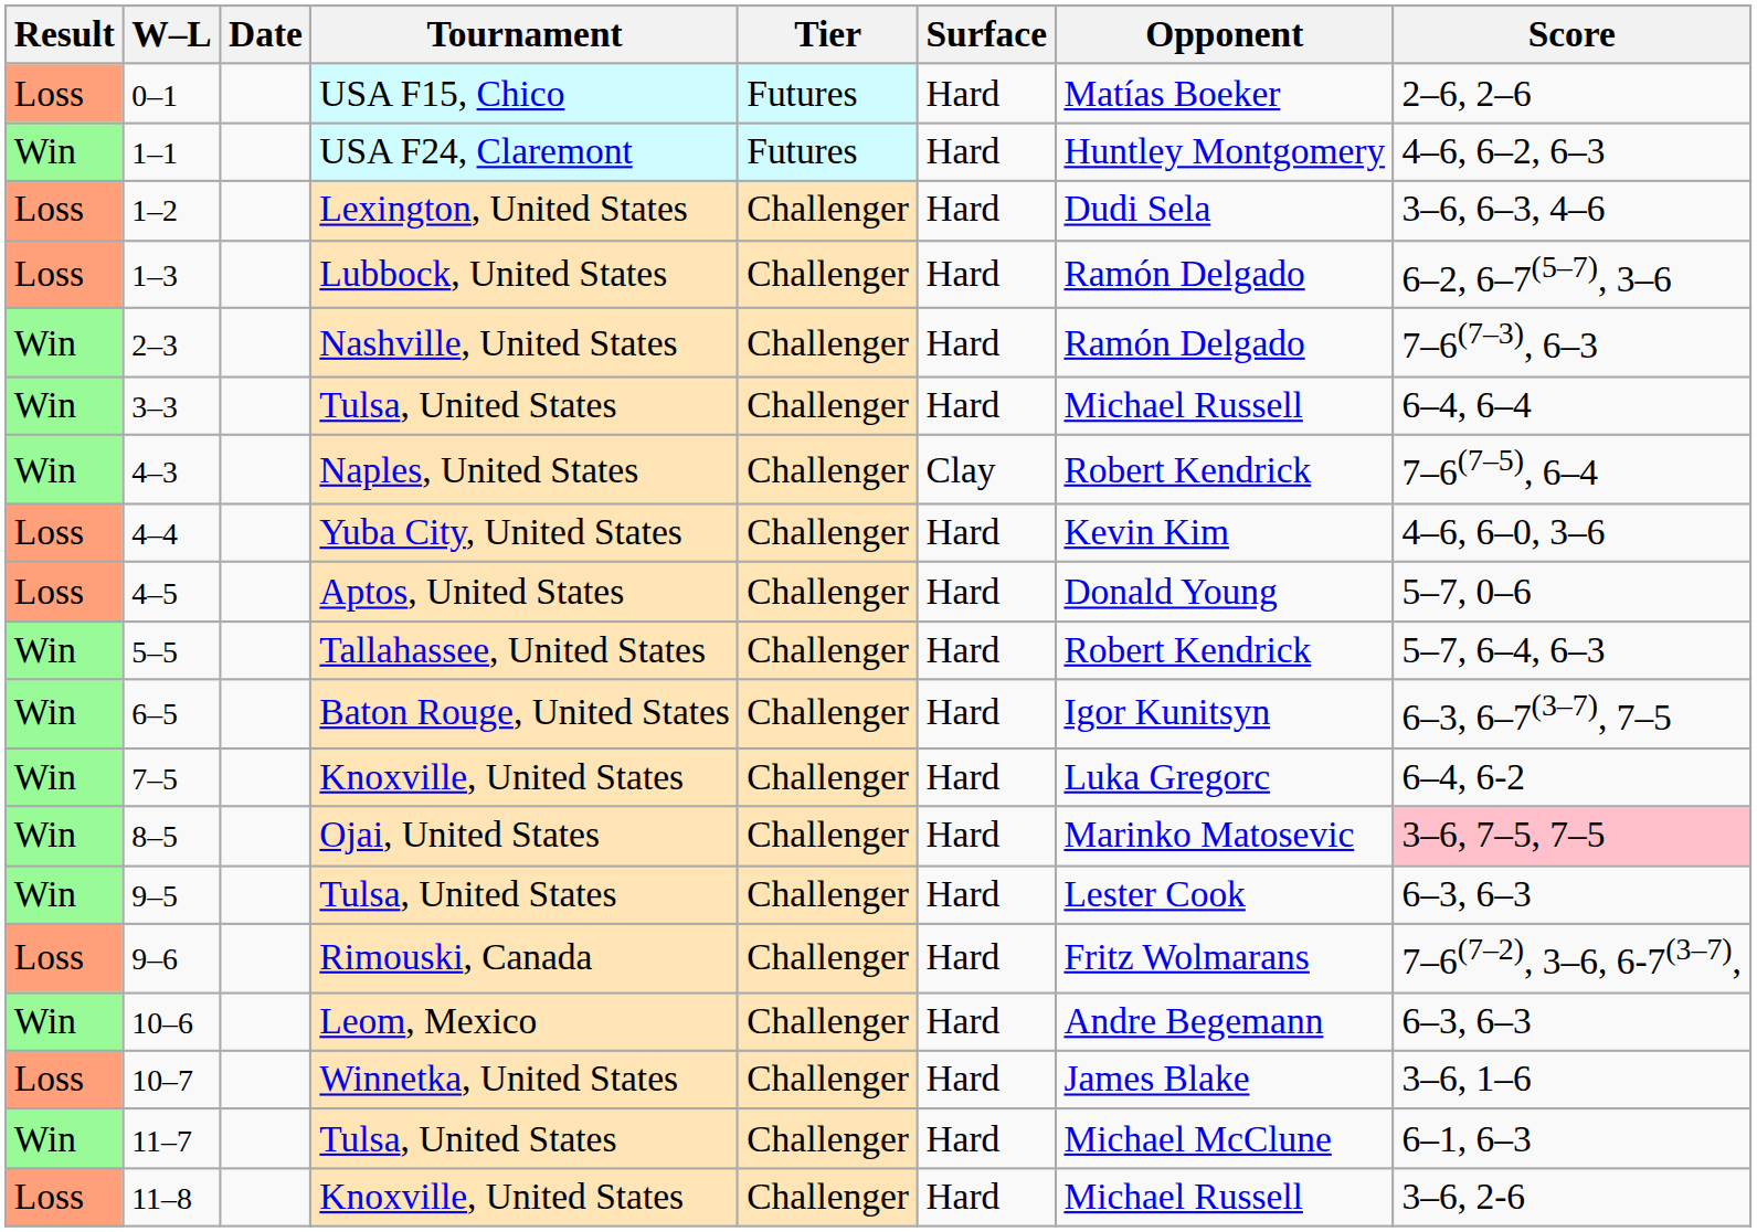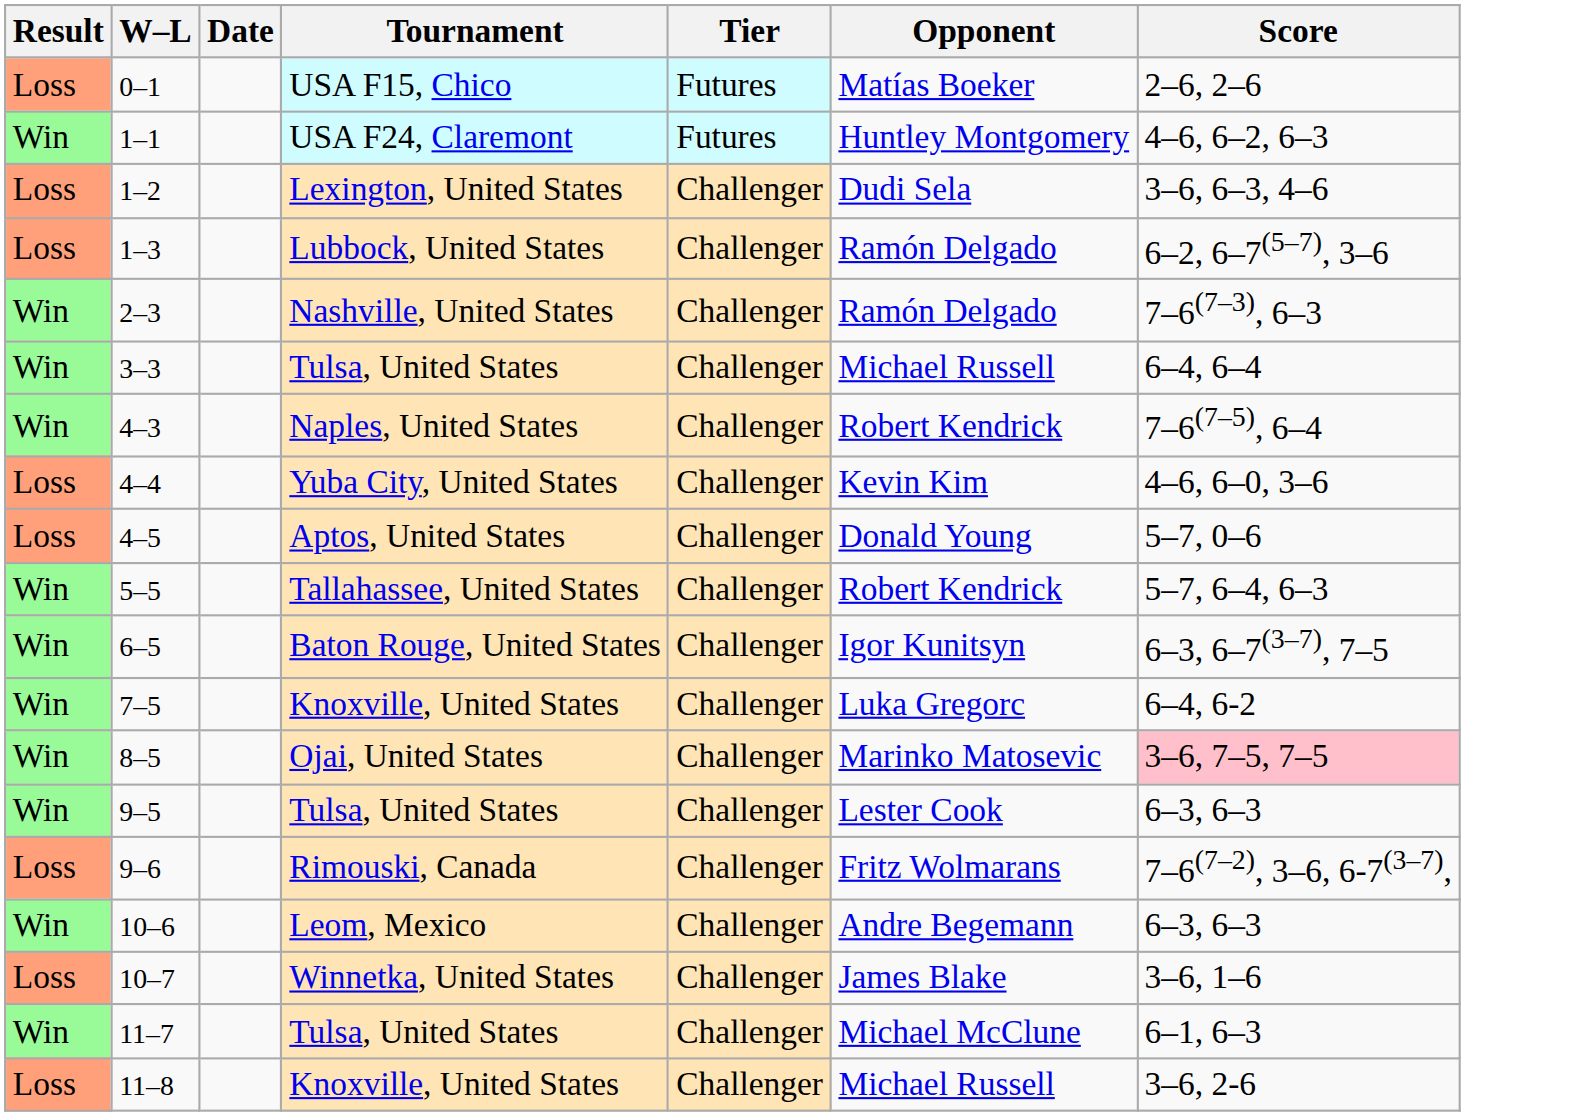 <table class="sortable wikitable">
 <tr>
 <th>Result</th>
 <th class="unsortable">W–L</th>
 <th>Date</th>
 <th>Tournament</th>
 <th>Tier</th>
-<th>Surface</th>
 <th>Opponent</th>
 <th class="unsortable">Score</th>
 </tr>
 <tr>
 <td bgcolor=FFA07A>Loss</td>
 <td><small>0–1</small></td>
 <td></td>
 <td style="background:#cffcff;">USA F15, <a href='#'>Chico</a></td>
 <td style="background:#cffcff;">Futures</td>
-<td>Hard</td>
 <td> <a href='#'>Matías Boeker</a></td>
 <td>2–6, 2–6</td>
 </tr>
 <tr>
 <td bgcolor=98FB98>Win</td>
 <td><small>1–1</small></td>
 <td></td>
 <td style="background:#cffcff;">USA F24, <a href='#'>Claremont</a></td>
 <td style="background:#cffcff;">Futures</td>
-<td>Hard</td>
 <td> <a href='#'>Huntley Montgomery</a></td>
 <td>4–6, 6–2, 6–3</td>
 </tr>
 <tr>
 <td bgcolor=FFA07A>Loss</td>
 <td><small>1–2</small></td>
 <td></td>
 <td style=background:moccasin><a href='#'>Lexington</a>, United States</td>
 <td style=background:moccasin>Challenger</td>
-<td>Hard</td>
 <td> <a href='#'>Dudi Sela</a></td>
 <td>3–6, 6–3, 4–6</td>
 </tr>
 <tr>
 <td bgcolor=FFA07A>Loss</td>
 <td><small>1–3</small></td>
 <td></td>
 <td style=background:moccasin><a href='#'>Lubbock</a>, United States</td>
 <td style=background:moccasin>Challenger</td>
-<td>Hard</td>
 <td> <a href='#'>Ramón Delgado</a></td>
 <td>6–2, 6–7<sup>(5–7)</sup>, 3–6</td>
 </tr>
 <tr>
 <td bgcolor=98FB98>Win</td>
 <td><small>2–3</small></td>
 <td></td>
 <td style=background:moccasin><a href='#'>Nashville</a>, United States</td>
 <td style=background:moccasin>Challenger</td>
-<td>Hard</td>
 <td> <a href='#'>Ramón Delgado</a></td>
 <td>7–6<sup>(7–3)</sup>, 6–3</td>
 </tr>
 <tr>
 <td bgcolor=98FB98>Win</td>
 <td><small>3–3</small></td>
 <td></td>
 <td style=background:moccasin><a href='#'>Tulsa</a>, United States</td>
 <td style=background:moccasin>Challenger</td>
-<td>Hard</td>
 <td> <a href='#'>Michael Russell</a></td>
 <td>6–4, 6–4</td>
 </tr>
 <tr>
 <td bgcolor=98FB98>Win</td>
 <td><small>4–3</small></td>
 <td></td>
 <td style=background:moccasin><a href='#'>Naples</a>, United States</td>
 <td style=background:moccasin>Challenger</td>
-<td>Clay</td>
 <td> <a href='#'>Robert Kendrick</a></td>
 <td>7–6<sup>(7–5)</sup>, 6–4</td>
 </tr>
 <tr>
 <td bgcolor=FFA07A>Loss</td>
 <td><small>4–4</small></td>
 <td></td>
 <td style=background:moccasin><a href='#'>Yuba City</a>, United States</td>
 <td style=background:moccasin>Challenger</td>
-<td>Hard</td>
 <td> <a href='#'>Kevin Kim</a></td>
 <td>4–6, 6–0, 3–6</td>
 </tr>
 <tr>
 <td bgcolor=FFA07A>Loss</td>
 <td><small>4–5</small></td>
 <td></td>
 <td style=background:moccasin><a href='#'>Aptos</a>, United States</td>
 <td style=background:moccasin>Challenger</td>
-<td>Hard</td>
 <td> <a href='#'>Donald Young</a></td>
 <td>5–7, 0–6</td>
 </tr>
 <tr>
 <td bgcolor=98FB98>Win</td>
 <td><small>5–5</small></td>
 <td></td>
 <td style=background:moccasin><a href='#'>Tallahassee</a>, United States</td>
 <td style=background:moccasin>Challenger</td>
-<td>Hard</td>
 <td> <a href='#'>Robert Kendrick</a></td>
 <td>5–7, 6–4, 6–3</td>
 </tr>
 <tr>
 <td bgcolor=98FB98>Win</td>
 <td><small>6–5</small></td>
 <td></td>
 <td style=background:moccasin><a href='#'>Baton Rouge</a>, United States</td>
 <td style=background:moccasin>Challenger</td>
-<td>Hard</td>
 <td> <a href='#'>Igor Kunitsyn</a></td>
 <td>6–3, 6–7<sup>(3–7)</sup>, 7–5</td>
 </tr>
 <tr>
 <td bgcolor=98FB98>Win</td>
 <td><small>7–5</small></td>
 <td></td>
 <td style=background:moccasin><a href='#'>Knoxville</a>, United States</td>
 <td style=background:moccasin>Challenger</td>
-<td>Hard</td>
 <td> <a href='#'>Luka Gregorc</a></td>
 <td>6–4, 6-2</td>
 </tr>
 <tr>
 <td bgcolor=98FB98>Win</td>
 <td><small>8–5</small></td>
 <td></td>
 <td style=background:moccasin><a href='#'>Ojai</a>, United States</td>
 <td style=background:moccasin>Challenger</td>
-<td>Hard</td>
 <td> <a href='#'>Marinko Matosevic</a></td>
 <td style="background: pink;">3–6, 7–5, 7–5</td>
 </tr>
 <tr>
 <td bgcolor=98FB98>Win</td>
 <td><small>9–5</small></td>
 <td></td>
 <td style=background:moccasin><a href='#'>Tulsa</a>, United States</td>
 <td style=background:moccasin>Challenger</td>
-<td>Hard</td>
 <td> <a href='#'>Lester Cook</a></td>
 <td>6–3, 6–3</td>
 </tr>
 <tr>
 <td bgcolor=FFA07A>Loss</td>
 <td><small>9–6</small></td>
 <td></td>
 <td style=background:moccasin><a href='#'>Rimouski</a>, Canada</td>
 <td style=background:moccasin>Challenger</td>
-<td>Hard</td>
 <td> <a href='#'>Fritz Wolmarans</a></td>
 <td>7–6<sup>(7–2)</sup>, 3–6, 6-7<sup>(3–7)</sup>,</td>
 </tr>
 <tr>
 <td bgcolor=98FB98>Win</td>
 <td><small>10–6</small></td>
 <td></td>
 <td style=background:moccasin><a href='#'>Leom</a>, Mexico</td>
 <td style=background:moccasin>Challenger</td>
-<td>Hard</td>
 <td> <a href='#'>Andre Begemann</a></td>
 <td>6–3, 6–3</td>
 </tr>
 <tr>
 <td bgcolor=FFA07A>Loss</td>
 <td><small>10–7</small></td>
 <td></td>
 <td style=background:moccasin><a href='#'>Winnetka</a>, United States</td>
 <td style=background:moccasin>Challenger</td>
-<td>Hard</td>
 <td> <a href='#'>James Blake</a></td>
 <td>3–6, 1–6</td>
 </tr>
 <tr>
 <td bgcolor=98FB98>Win</td>
 <td><small>11–7</small></td>
 <td></td>
 <td style=background:moccasin><a href='#'>Tulsa</a>, United States</td>
 <td style=background:moccasin>Challenger</td>
-<td>Hard</td>
 <td> <a href='#'>Michael McClune</a></td>
 <td>6–1, 6–3</td>
 </tr>
 <tr>
 <td bgcolor=FFA07A>Loss</td>
 <td><small>11–8</small></td>
 <td></td>
 <td style=background:moccasin><a href='#'>Knoxville</a>, United States</td>
 <td style=background:moccasin>Challenger</td>
-<td>Hard</td>
 <td> <a href='#'>Michael Russell</a></td>
 <td>3–6, 2-6</td>
 </tr>
 </table>
